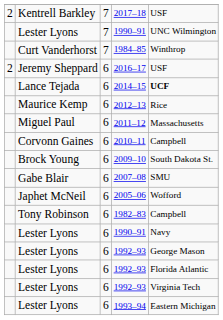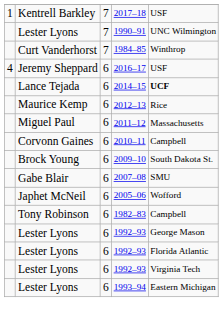 <table class="wikitable">
 <tr>
 </tr>
 <tr>
-<td>2</td>
+<td>1</td>
 <td>Kentrell Barkley</td>
 <td>7</td>
 <td style="font-size:80%;"><a href='#'>2017–18</a></td>
 <td style="font-size:80%;">USF</td>
 </tr>
 <tr>
 <td></td>
 <td>Lester Lyons</td>
 <td>7</td>
 <td style="font-size:80%;"><a href='#'>1990–91</a></td>
 <td style="font-size:80%;">UNC Wilmington</td>
 </tr>
 <tr>
 <td></td>
 <td>Curt Vanderhorst</td>
 <td>7</td>
 <td style="font-size:80%;"><a href='#'>1984–85</a></td>
 <td style="font-size:80%;">Winthrop</td>
 </tr>
 <tr>
-<td>2</td>
+<td>4</td>
 <td>Jeremy Sheppard</td>
 <td>6</td>
 <td style="font-size:80%;"><a href='#'>2016–17</a></td>
 <td style="font-size:80%;">USF</td>
 </tr>
 <tr>
 <td></td>
 <td>Lance Tejada</td>
 <td>6</td>
 <td style="font-size:80%;"><a href='#'>2014–15</a></td>
 <td style="font-size:80%;"><strong>UCF</strong></td>
 </tr>
 <tr>
 <td></td>
 <td>Maurice Kemp</td>
 <td>6</td>
 <td style="font-size:80%;"><a href='#'>2012–13</a></td>
 <td style="font-size:80%;">Rice</td>
 </tr>
 <tr>
 <td></td>
 <td>Miguel Paul</td>
 <td>6</td>
 <td style="font-size:80%;"><a href='#'>2011–12</a></td>
 <td style="font-size:80%;">Massachusetts</td>
 </tr>
 <tr>
 <td></td>
 <td>Corvonn Gaines</td>
 <td>6</td>
 <td style="font-size:80%;"><a href='#'>2010–11</a></td>
 <td style="font-size:80%;">Campbell</td>
 </tr>
 <tr>
 <td></td>
 <td>Brock Young</td>
 <td>6</td>
 <td style="font-size:80%;"><a href='#'>2009–10</a></td>
 <td style="font-size:80%;">South Dakota St.</td>
 </tr>
 <tr>
 <td></td>
 <td>Gabe Blair</td>
 <td>6</td>
 <td style="font-size:80%;"><a href='#'>2007–08</a></td>
 <td style="font-size:80%;">SMU</td>
 </tr>
 <tr>
 <td></td>
 <td>Japhet McNeil</td>
 <td>6</td>
 <td style="font-size:80%;"><a href='#'>2005–06</a></td>
 <td style="font-size:80%;">Wofford</td>
 </tr>
 <tr>
 <td></td>
 <td>Tony Robinson</td>
 <td>6</td>
 <td style="font-size:80%;"><a href='#'>1982–83</a></td>
 <td style="font-size:80%;">Campbell</td>
 </tr>
 <tr>
 <td></td>
 <td>Lester Lyons</td>
 <td>6</td>
-<td style="font-size:80%;"><a href='#'>1990–91</a></td>
-<td style="font-size:80%;">Navy</td>
-</tr>
-<tr>
-<td></td>
-<td>Lester Lyons</td>
-<td>6</td>
 <td style="font-size:80%;"><a href='#'>1992–93</a></td>
 <td style="font-size:80%;">George Mason</td>
 </tr>
 <tr>
 <td></td>
 <td>Lester Lyons</td>
 <td>6</td>
 <td style="font-size:80%;"><a href='#'>1992–93</a></td>
 <td style="font-size:80%;">Florida Atlantic</td>
 </tr>
 <tr>
 <td></td>
 <td>Lester Lyons</td>
 <td>6</td>
 <td style="font-size:80%;"><a href='#'>1992–93</a></td>
 <td style="font-size:80%;">Virginia Tech</td>
 </tr>
 <tr>
 <td></td>
 <td>Lester Lyons</td>
 <td>6</td>
 <td style="font-size:80%;"><a href='#'>1993–94</a></td>
 <td style="font-size:80%;">Eastern Michigan</td>
 </tr>
 </table>
